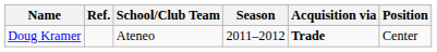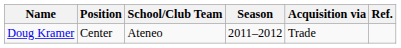 <table class="wikitable sortable">
 <tr>
 <th class="unsortable">Name</th>
-<th class=unsortable>Ref.</th>
+<th>Position</th>
 <th>School/Club Team</th>
 <th>Season</th>
 <th>Acquisition via</th>
-<th>Position</th>
+<th class=unsortable>Ref.</th>
 </tr>
 <tr>
 <td><a href='#'>Doug Kramer</a></td>
-<td></td>
+<td>Center</td>
 <td>Ateneo</td>
 <td>2011–2012</td>
-<td><strong>Trade</strong></td>
-<td>Center</td>
+<td>Trade</td>
+<td></td>
 </tr>
 </table>
